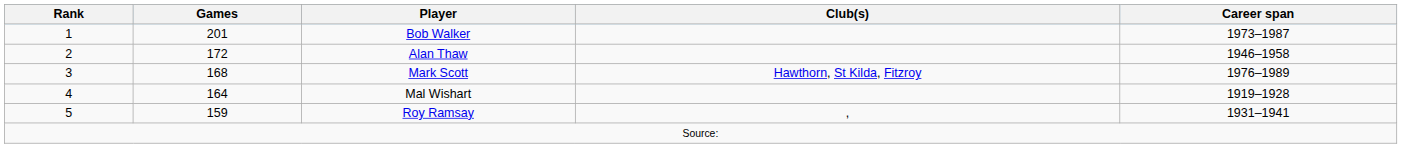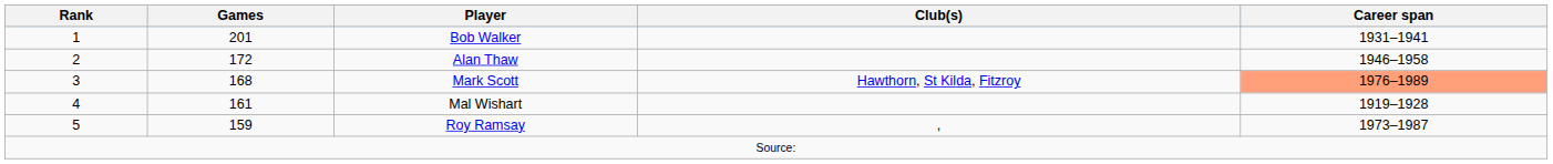 <table class="wikitable" style="text-align:center; width:90%;">
 <tr style="background:#87cefa;">
 <th>Rank</th>
 <th>Games</th>
 <th>Player</th>
 <th>Club(s)</th>
 <th>Career span</th>
 </tr>
 <tr>
 <td>1</td>
 <td>201</td>
 <td><a href='#'>Bob Walker</a></td>
 <td></td>
-<td>1973–1987</td>
+<td>1931–1941</td>
 </tr>
 <tr>
 <td>2</td>
 <td>172</td>
 <td><a href='#'>Alan Thaw</a></td>
 <td></td>
 <td>1946–1958</td>
 </tr>
 <tr>
 <td>3</td>
 <td>168</td>
 <td><a href='#'>Mark Scott</a></td>
 <td><a href='#'>Hawthorn</a>, <a href='#'>St Kilda</a>, <a href='#'>Fitzroy</a></td>
-<td>1976–1989</td>
+<td style="background: lightsalmon;">1976–1989</td>
 </tr>
 <tr>
 <td>4</td>
-<td>164</td>
+<td>161</td>
 <td>Mal Wishart</td>
 <td></td>
 <td>1919–1928</td>
 </tr>
 <tr>
 <td>5</td>
 <td>159</td>
 <td><a href='#'>Roy Ramsay</a></td>
 <td>, </td>
-<td>1931–1941</td>
+<td>1973–1987</td>
 </tr>
 <tr>
 <td colspan=7><small>Source:</small></td>
 </tr>
 </table>
